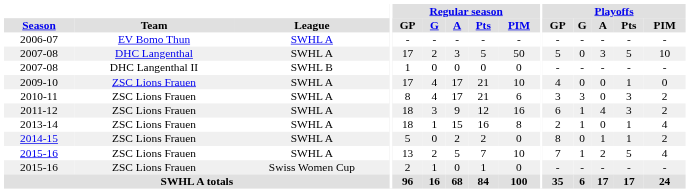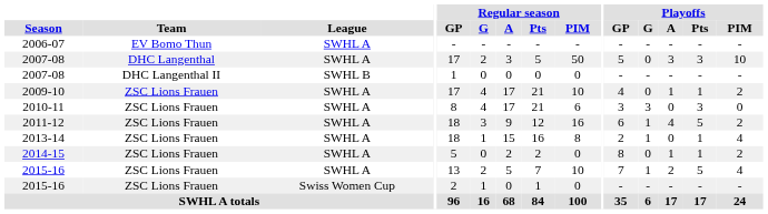 <table border="0" cellpadding="1" cellspacing="0" style="text-align:center; width:60em">
 <tr bgcolor="#e0e0e0">
 <th colspan="3" bgcolor="#ffffff"></th>
 <th rowspan="99" bgcolor="#ffffff"></th>
 <th colspan="5"><a href='#'>Regular season</a></th>
 <th rowspan="99" bgcolor="#ffffff"></th>
 <th colspan="5"><a href='#'>Playoffs</a></th>
 </tr>
 <tr bgcolor="#e0e0e0">
 <th><a href='#'>Season</a></th>
 <th>Team</th>
 <th>League</th>
 <th>GP</th>
 <th><a href='#'>G</a></th>
 <th><a href='#'>A</a></th>
 <th><a href='#'>Pts</a></th>
 <th><a href='#'>PIM</a></th>
 <th>GP</th>
 <th>G</th>
 <th>A</th>
 <th>Pts</th>
 <th>PIM</th>
 </tr>
 <tr>
 <td>2006-07</td>
 <td><a href='#'>EV Bomo Thun</a></td>
 <td><a href='#'>SWHL A</a></td>
 <td>-</td>
 <td>-</td>
 <td>-</td>
 <td>-</td>
 <td>-</td>
 <td>-</td>
 <td>-</td>
 <td>-</td>
 <td>-</td>
 <td>-</td>
 </tr>
 <tr bgcolor="#f0f0f0">
 <td>2007-08</td>
 <td><a href='#'>DHC Langenthal</a></td>
 <td>SWHL A</td>
 <td>17</td>
 <td>2</td>
 <td>3</td>
 <td>5</td>
 <td>50</td>
 <td>5</td>
 <td>0</td>
 <td>3</td>
-<td>5</td>
+<td>3</td>
 <td>10</td>
 </tr>
 <tr>
 <td>2007-08</td>
 <td>DHC Langenthal II</td>
 <td>SWHL B</td>
 <td>1</td>
 <td>0</td>
 <td>0</td>
 <td>0</td>
 <td>0</td>
 <td>-</td>
 <td>-</td>
 <td>-</td>
 <td>-</td>
 <td>-</td>
 </tr>
 <tr bgcolor="#f0f0f0">
 <td>2009-10</td>
 <td><a href='#'>ZSC Lions Frauen</a></td>
 <td>SWHL A</td>
 <td>17</td>
 <td>4</td>
 <td>17</td>
 <td>21</td>
 <td>10</td>
 <td>4</td>
 <td>0</td>
-<td>0</td>
 <td>1</td>
-<td>0</td>
+<td>1</td>
+<td>2</td>
 </tr>
 <tr>
 <td>2010-11</td>
 <td>ZSC Lions Frauen</td>
 <td>SWHL A</td>
 <td>8</td>
 <td>4</td>
 <td>17</td>
 <td>21</td>
 <td>6</td>
 <td>3</td>
 <td>3</td>
 <td>0</td>
 <td>3</td>
-<td>2</td>
+<td>0</td>
 </tr>
 <tr bgcolor="#f0f0f0">
 <td>2011-12</td>
 <td>ZSC Lions Frauen</td>
 <td>SWHL A</td>
 <td>18</td>
 <td>3</td>
 <td>9</td>
 <td>12</td>
 <td>16</td>
 <td>6</td>
 <td>1</td>
 <td>4</td>
-<td>3</td>
+<td>5</td>
 <td>2</td>
 </tr>
 <tr>
 <td>2013-14</td>
 <td>ZSC Lions Frauen</td>
 <td>SWHL A</td>
 <td>18</td>
 <td>1</td>
 <td>15</td>
 <td>16</td>
 <td>8</td>
 <td>2</td>
 <td>1</td>
 <td>0</td>
 <td>1</td>
 <td>4</td>
 </tr>
 <tr bgcolor="#f0f0f0">
 <td><a href='#'>2014-15</a></td>
 <td>ZSC Lions Frauen</td>
 <td>SWHL A</td>
 <td>5</td>
 <td>0</td>
 <td>2</td>
 <td>2</td>
 <td>0</td>
 <td>8</td>
 <td>0</td>
 <td>1</td>
 <td>1</td>
 <td>2</td>
 </tr>
 <tr>
 <td><a href='#'>2015-16</a></td>
 <td>ZSC Lions Frauen</td>
 <td>SWHL A</td>
 <td>13</td>
 <td>2</td>
 <td>5</td>
 <td>7</td>
 <td>10</td>
 <td>7</td>
 <td>1</td>
 <td>2</td>
 <td>5</td>
 <td>4</td>
 </tr>
 <tr bgcolor="#f0f0f0">
 <td>2015-16</td>
 <td>ZSC Lions Frauen</td>
 <td>Swiss Women Cup</td>
 <td>2</td>
 <td>1</td>
 <td>0</td>
 <td>1</td>
 <td>0</td>
 <td>-</td>
 <td>-</td>
 <td>-</td>
 <td>-</td>
 <td>-</td>
 </tr>
 <tr bgcolor="#e0e0e0">
 <th colspan="3">SWHL A totals</th>
 <th>96</th>
 <th>16</th>
 <th>68</th>
 <th>84</th>
 <th>100</th>
 <th>35</th>
 <th>6</th>
 <th>17</th>
 <th>17</th>
 <th>24</th>
 </tr>
 </table>
